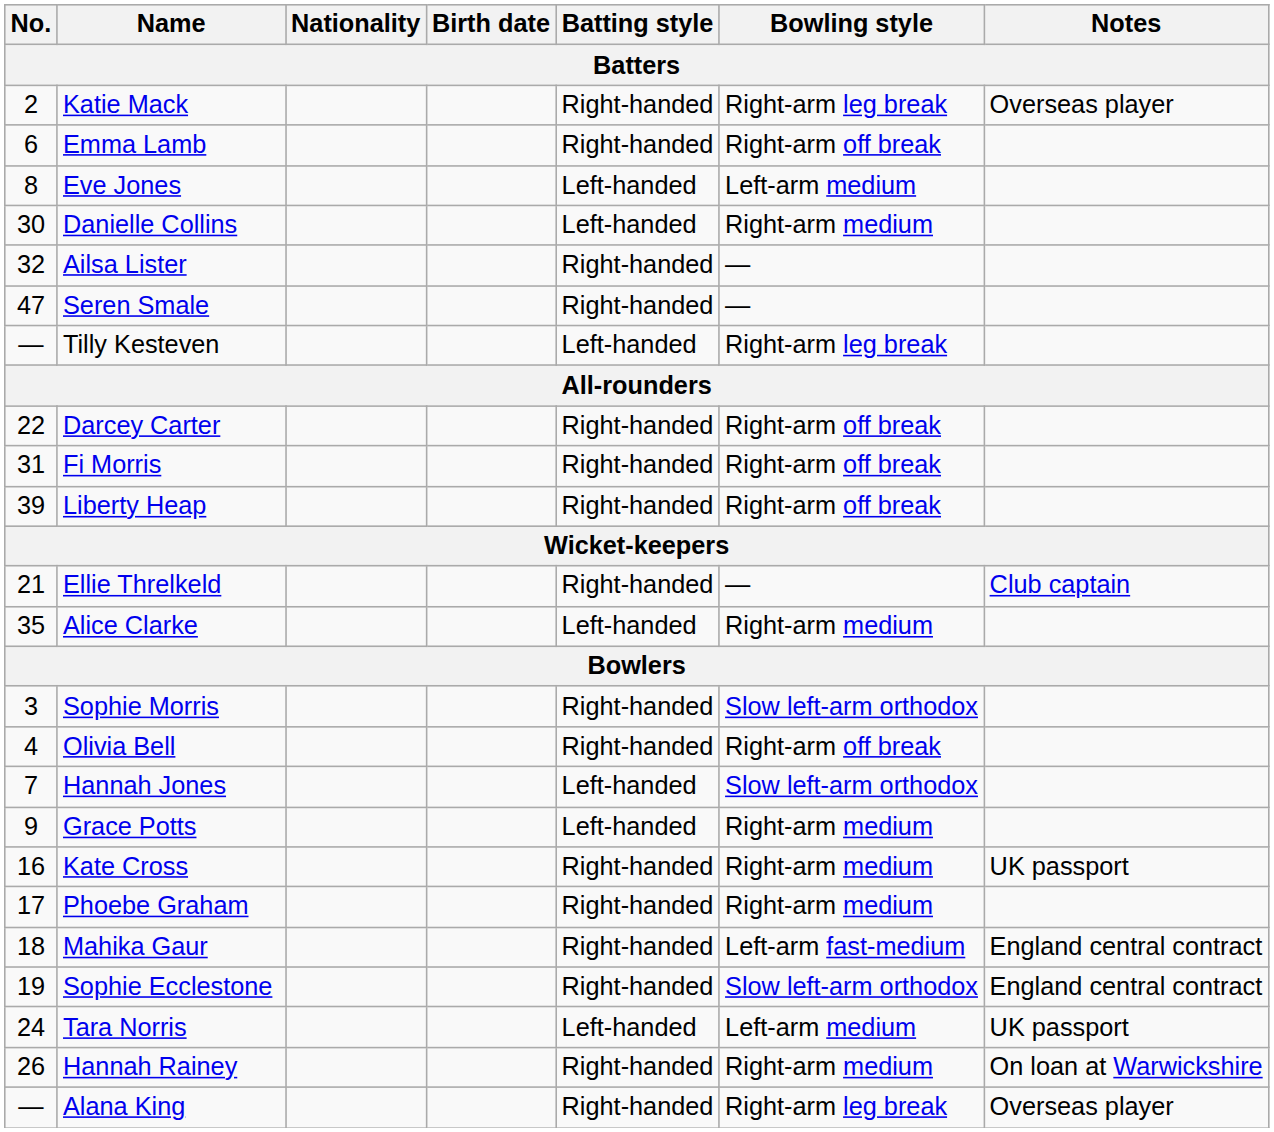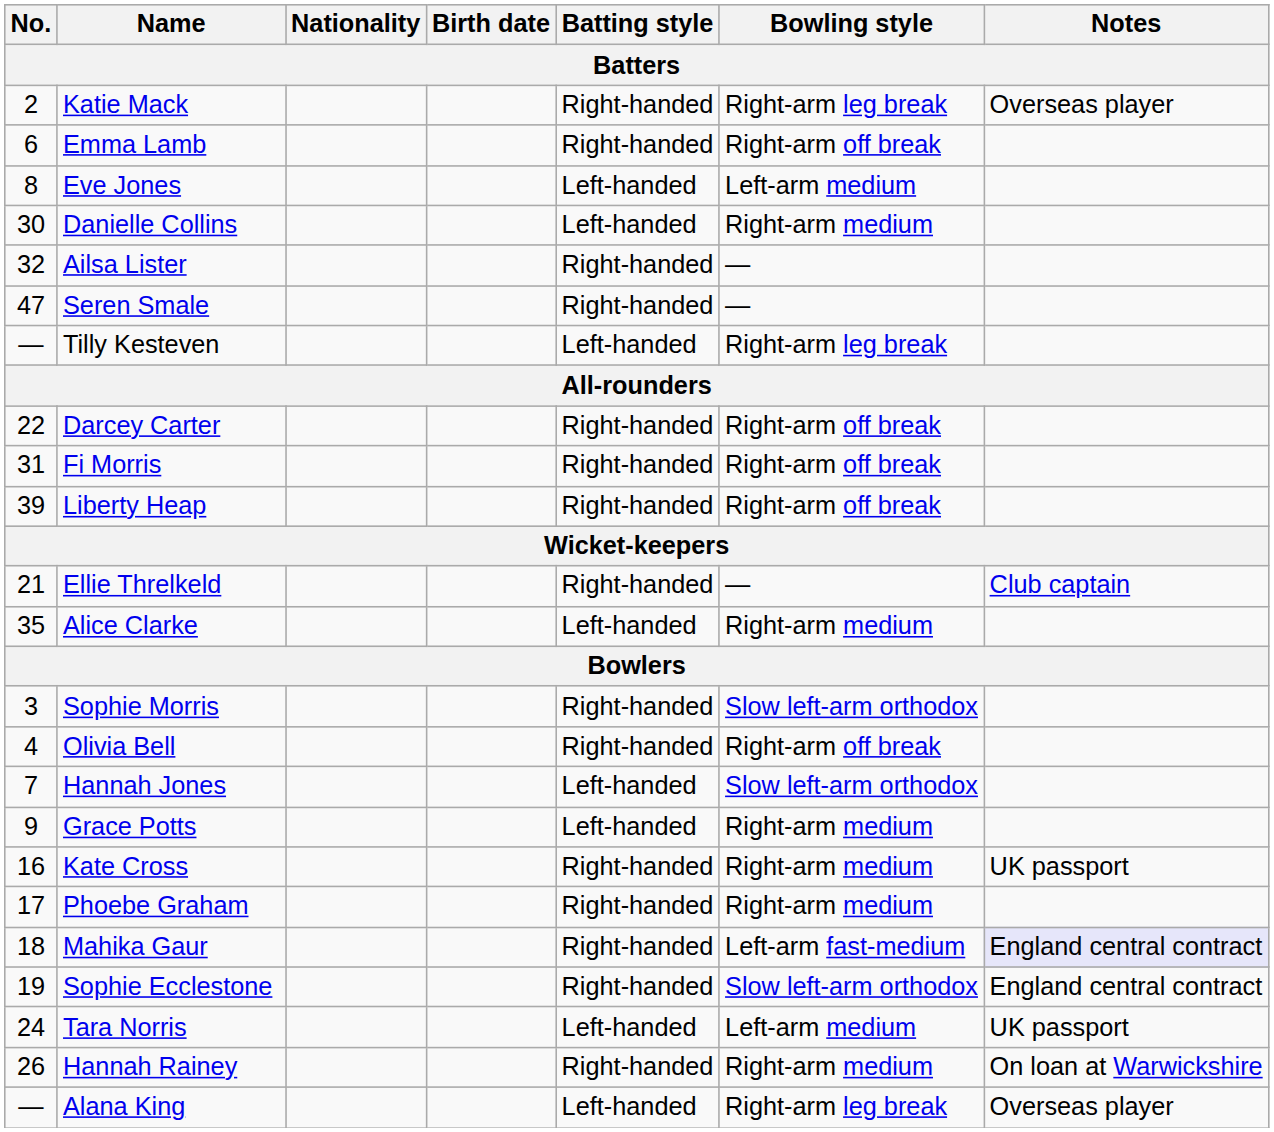 <table class="wikitable">
 <tr>
 <th>No.</th>
 <th>Name</th>
 <th>Nationality</th>
 <th>Birth date</th>
 <th>Batting style</th>
 <th>Bowling style</th>
 <th>Notes</th>
 </tr>
 <tr>
 <th colspan="7">Batters</th>
 </tr>
 <tr>
 <td style="text-align:center">2</td>
 <td><a href='#'>Katie Mack</a></td>
 <td></td>
 <td></td>
 <td>Right-handed</td>
 <td>Right-arm <a href='#'>leg break</a></td>
 <td>Overseas player</td>
 </tr>
 <tr>
 <td style="text-align:center">6</td>
 <td><a href='#'>Emma Lamb</a> </td>
 <td></td>
 <td></td>
 <td>Right-handed</td>
 <td>Right-arm <a href='#'>off break</a></td>
 <td></td>
 </tr>
 <tr>
 <td style="text-align:center">8</td>
 <td><a href='#'>Eve Jones</a></td>
 <td></td>
 <td></td>
 <td>Left-handed</td>
 <td>Left-arm <a href='#'>medium</a></td>
 <td></td>
 </tr>
 <tr>
 <td style="text-align:center">30</td>
 <td><a href='#'>Danielle Collins</a></td>
 <td></td>
 <td></td>
 <td>Left-handed</td>
 <td>Right-arm <a href='#'>medium</a></td>
 <td></td>
 </tr>
 <tr>
 <td style="text-align:center">32</td>
 <td><a href='#'>Ailsa Lister</a> </td>
 <td></td>
 <td></td>
 <td>Right-handed</td>
 <td>—</td>
 <td></td>
 </tr>
 <tr>
 <td style="text-align:center">47</td>
 <td><a href='#'>Seren Smale</a> </td>
 <td></td>
 <td></td>
 <td>Right-handed</td>
 <td>—</td>
 <td></td>
 </tr>
 <tr>
 <td style="text-align:center">—</td>
 <td>Tilly Kesteven</td>
 <td></td>
 <td></td>
 <td>Left-handed</td>
 <td>Right-arm <a href='#'>leg break</a></td>
 <td></td>
 </tr>
 <tr>
 <th colspan="7">All-rounders</th>
 </tr>
 <tr>
 <td style="text-align:center">22</td>
 <td><a href='#'>Darcey Carter</a> </td>
 <td></td>
 <td></td>
 <td>Right-handed</td>
 <td>Right-arm <a href='#'>off break</a></td>
 <td></td>
 </tr>
 <tr>
 <td style="text-align:center">31</td>
 <td><a href='#'>Fi Morris</a></td>
 <td></td>
 <td></td>
 <td>Right-handed</td>
 <td>Right-arm <a href='#'>off break</a></td>
 <td></td>
 </tr>
 <tr>
 <td style="text-align:center">39</td>
 <td><a href='#'>Liberty Heap</a></td>
 <td></td>
 <td></td>
 <td>Right-handed</td>
 <td>Right-arm <a href='#'>off break</a></td>
 <td></td>
 </tr>
 <tr>
 <th colspan="7">Wicket-keepers</th>
 </tr>
 <tr>
 <td style="text-align:center">21</td>
 <td><a href='#'>Ellie Threlkeld</a></td>
 <td></td>
 <td></td>
 <td>Right-handed</td>
 <td>—</td>
 <td><a href='#'>Club captain</a></td>
 </tr>
 <tr>
 <td style="text-align:center">35</td>
 <td><a href='#'>Alice Clarke</a></td>
 <td></td>
 <td></td>
 <td>Left-handed</td>
 <td>Right-arm <a href='#'>medium</a></td>
 <td></td>
 </tr>
 <tr>
 <th colspan="7">Bowlers</th>
 </tr>
 <tr>
 <td style="text-align:center">3</td>
 <td><a href='#'>Sophie Morris</a></td>
 <td></td>
 <td></td>
 <td>Right-handed</td>
 <td><a href='#'>Slow left-arm orthodox</a></td>
 <td></td>
 </tr>
 <tr>
 <td style="text-align:center">4</td>
 <td><a href='#'>Olivia Bell</a> </td>
 <td></td>
 <td></td>
 <td>Right-handed</td>
 <td>Right-arm <a href='#'>off break</a></td>
 <td></td>
 </tr>
 <tr>
 <td style="text-align:center">7</td>
 <td><a href='#'>Hannah Jones</a></td>
 <td></td>
 <td></td>
 <td>Left-handed</td>
 <td><a href='#'>Slow left-arm orthodox</a></td>
 <td></td>
 </tr>
 <tr>
 <td style="text-align:center">9</td>
 <td><a href='#'>Grace Potts</a></td>
 <td></td>
 <td></td>
 <td>Left-handed</td>
 <td>Right-arm <a href='#'>medium</a></td>
 <td></td>
 </tr>
 <tr>
 <td style="text-align:center">16</td>
 <td><a href='#'>Kate Cross</a> </td>
 <td></td>
 <td></td>
 <td>Right-handed</td>
 <td>Right-arm <a href='#'>medium</a></td>
 <td>UK passport</td>
 </tr>
 <tr>
 <td style="text-align:center">17</td>
 <td><a href='#'>Phoebe Graham</a></td>
 <td></td>
 <td></td>
 <td>Right-handed</td>
 <td>Right-arm <a href='#'>medium</a></td>
 <td></td>
 </tr>
 <tr>
 <td style="text-align:center">18</td>
 <td><a href='#'>Mahika Gaur</a> </td>
 <td></td>
 <td></td>
 <td>Right-handed</td>
 <td>Left-arm <a href='#'>fast-medium</a></td>
-<td>England central contract</td>
+<td style="background: lavender;">England central contract</td>
 </tr>
 <tr>
 <td style="text-align:center">19</td>
 <td><a href='#'>Sophie Ecclestone</a> </td>
 <td></td>
 <td></td>
 <td>Right-handed</td>
 <td><a href='#'>Slow left-arm orthodox</a></td>
 <td>England central contract</td>
 </tr>
 <tr>
 <td style="text-align:center">24</td>
 <td><a href='#'>Tara Norris</a> </td>
 <td></td>
 <td></td>
 <td>Left-handed</td>
 <td>Left-arm <a href='#'>medium</a></td>
 <td>UK passport</td>
 </tr>
 <tr>
 <td style="text-align:center">26</td>
 <td><a href='#'>Hannah Rainey</a> </td>
 <td></td>
 <td></td>
 <td>Right-handed</td>
 <td>Right-arm <a href='#'>medium</a></td>
 <td>On loan at <a href='#'>Warwickshire</a></td>
 </tr>
 <tr>
 <td style="text-align:center">—</td>
 <td><a href='#'>Alana King</a> </td>
 <td></td>
 <td></td>
-<td>Right-handed</td>
+<td>Left-handed</td>
 <td>Right-arm <a href='#'>leg break</a></td>
 <td>Overseas player</td>
 </tr>
 </table>
